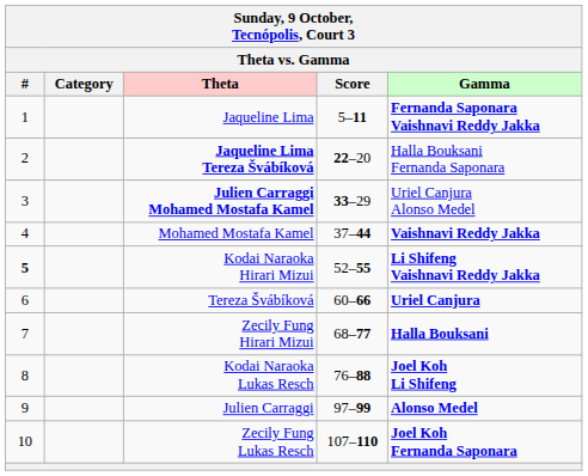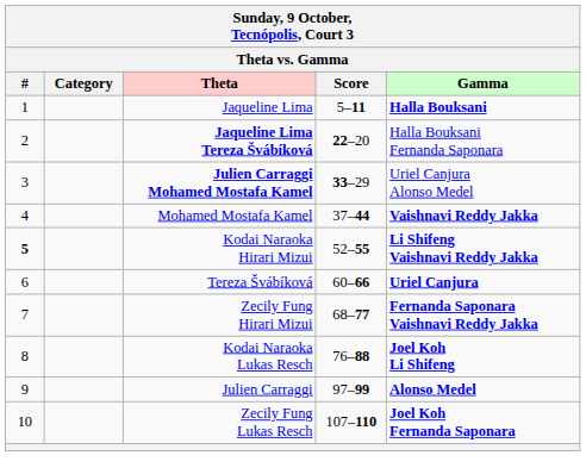 <table class="collapse wikitable" style="font-size:90%; text-align:center" width="90%">
 <tr>
 <th colspan="5">Sunday, 9 October, <br><a href='#'>Tecnópolis</a>, Court 3</th>
 </tr>
 <tr>
 <th colspan="5">Theta vs. Gamma</th>
 </tr>
 <tr>
 <th width="25">#</th>
 <th width="50">Category</th>
 <th style="background-color:#FFCCCC" width="150">Theta</th>
 <th width="50">Score<br></th>
 <th style="background-color:#CCFFCC" width="150">Gamma</th>
 </tr>
 <tr>
 <td>1</td>
 <td></td>
 <td align="right"><a href='#'>Jaqueline Lima</a> </td>
 <td>5–<strong>11</strong><br></td>
-<td align="left"><strong> <a href='#'>Fernanda Saponara</a><br> <a href='#'>Vaishnavi Reddy Jakka</a></strong></td>
+<td align="left"><strong> <a href='#'>Halla Bouksani</a></strong></td>
 </tr>
 <tr>
 <td>2</td>
 <td></td>
 <td align="right"><strong><a href='#'>Jaqueline Lima</a> <br><a href='#'>Tereza Švábíková</a> </strong></td>
 <td><strong>22</strong>–20<br></td>
 <td align="left"> <a href='#'>Halla Bouksani</a><br> <a href='#'>Fernanda Saponara</a></td>
 </tr>
 <tr>
 <td>3</td>
 <td></td>
 <td align="right"><strong><a href='#'>Julien Carraggi</a> <br><a href='#'>Mohamed Mostafa Kamel</a> </strong></td>
 <td><strong>33</strong>–29<br></td>
 <td align="left"> <a href='#'>Uriel Canjura</a><br> <a href='#'>Alonso Medel</a></td>
 </tr>
 <tr>
 <td>4</td>
 <td></td>
 <td align="right"><a href='#'>Mohamed Mostafa Kamel</a> </td>
 <td>37–<strong>44</strong><br></td>
 <td align="left"><strong> <a href='#'>Vaishnavi Reddy Jakka</a></strong></td>
 </tr>
 <tr>
 <td><strong>5</strong></td>
 <td></td>
 <td align="right"><a href='#'>Kodai Naraoka</a> <br><a href='#'>Hirari Mizui</a> </td>
 <td>52–<strong>55</strong><br></td>
 <td align="left"><strong> <a href='#'>Li Shifeng</a><br> <a href='#'>Vaishnavi Reddy Jakka</a></strong></td>
 </tr>
 <tr>
 <td>6</td>
 <td></td>
 <td align="right"><a href='#'>Tereza Švábíková</a> </td>
 <td>60–<strong>66</strong><br></td>
 <td align="left"><strong> <a href='#'>Uriel Canjura</a></strong></td>
 </tr>
 <tr>
 <td>7</td>
 <td></td>
 <td align="right"><a href='#'>Zecily Fung</a> <br><a href='#'>Hirari Mizui</a> </td>
 <td>68–<strong>77</strong><br></td>
-<td align="left"><strong> <a href='#'>Halla Bouksani</a></strong></td>
+<td align="left"><strong> <a href='#'>Fernanda Saponara</a><br> <a href='#'>Vaishnavi Reddy Jakka</a></strong></td>
 </tr>
 <tr>
 <td>8</td>
 <td></td>
 <td align="right"><a href='#'>Kodai Naraoka</a> <br><a href='#'>Lukas Resch</a> </td>
 <td>76–<strong>88</strong><br></td>
 <td align="left"><strong> <a href='#'>Joel Koh</a><br> <a href='#'>Li Shifeng</a></strong></td>
 </tr>
 <tr>
 <td>9</td>
 <td></td>
 <td align="right"><a href='#'>Julien Carraggi</a> </td>
 <td>97–<strong>99</strong><br></td>
 <td align="left"><strong> <a href='#'>Alonso Medel</a></strong></td>
 </tr>
 <tr>
 <td>10</td>
 <td></td>
 <td align="right"><a href='#'>Zecily Fung</a> <br><a href='#'>Lukas Resch</a> </td>
 <td>107–<strong>110</strong><br></td>
 <td align="left"><strong> <a href='#'>Joel Koh</a><br> <a href='#'>Fernanda Saponara</a></strong></td>
 </tr>
 <tr>
 <th colspan="5"></th>
 </tr>
 </table>
